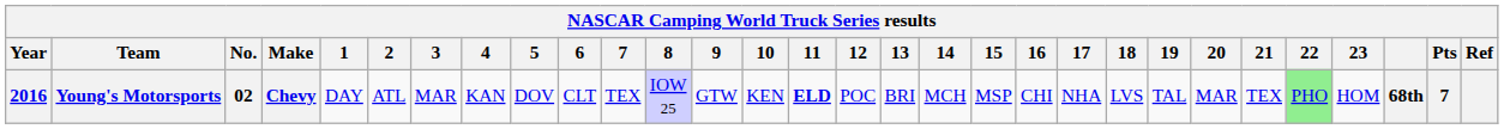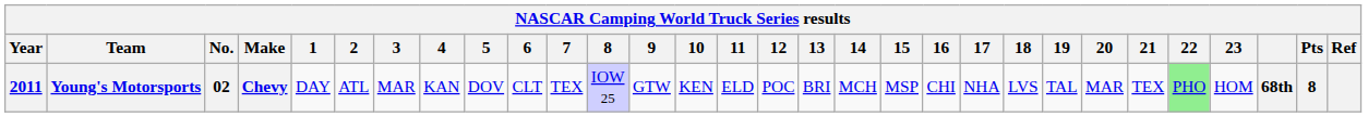 <table class="wikitable" style="text-align:center; font-size:75%">
 <tr>
 <th colspan=45><a href='#'>NASCAR Camping World Truck Series</a> results</th>
 </tr>
 <tr>
 <th>Year</th>
 <th>Team</th>
 <th>No.</th>
 <th>Make</th>
 <th>1</th>
 <th>2</th>
 <th>3</th>
 <th>4</th>
 <th>5</th>
 <th>6</th>
 <th>7</th>
 <th>8</th>
 <th>9</th>
 <th>10</th>
 <th>11</th>
 <th>12</th>
 <th>13</th>
 <th>14</th>
 <th>15</th>
 <th>16</th>
 <th>17</th>
 <th>18</th>
 <th>19</th>
 <th>20</th>
 <th>21</th>
 <th>22</th>
 <th>23</th>
 <th></th>
 <th>Pts</th>
 <th>Ref</th>
 </tr>
 <tr>
-<th><a href='#'>2016</a></th>
+<th><a href='#'>2011</a></th>
 <th><a href='#'>Young's Motorsports</a></th>
 <th>02</th>
 <th><a href='#'>Chevy</a></th>
 <td><a href='#'>DAY</a></td>
 <td><a href='#'>ATL</a></td>
 <td><a href='#'>MAR</a></td>
 <td><a href='#'>KAN</a></td>
 <td><a href='#'>DOV</a></td>
 <td><a href='#'>CLT</a></td>
 <td><a href='#'>TEX</a></td>
 <td style="background:#CFCFFF;"><a href='#'>IOW</a><br><small>25</small></td>
 <td><a href='#'>GTW</a></td>
 <td><a href='#'>KEN</a></td>
-<td><strong><a href='#'>ELD</a></strong></td>
+<td><a href='#'>ELD</a></td>
 <td><a href='#'>POC</a></td>
 <td><a href='#'>BRI</a></td>
 <td><a href='#'>MCH</a></td>
 <td><a href='#'>MSP</a></td>
 <td><a href='#'>CHI</a></td>
 <td><a href='#'>NHA</a></td>
 <td><a href='#'>LVS</a></td>
 <td><a href='#'>TAL</a></td>
 <td><a href='#'>MAR</a></td>
 <td><a href='#'>TEX</a></td>
 <td style="background: lightgreen;"><a href='#'>PHO</a></td>
 <td><a href='#'>HOM</a></td>
 <th>68th</th>
-<th>7</th>
+<th>8</th>
 <th></th>
 </tr>
 </table>
